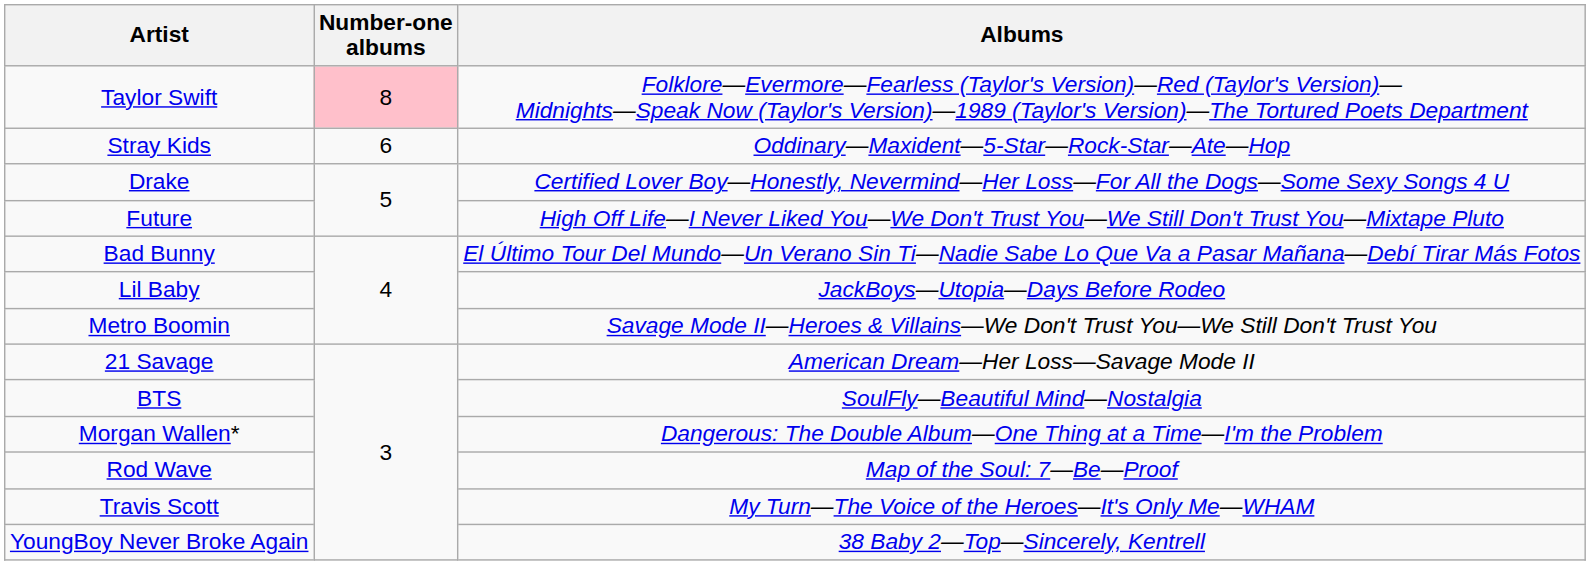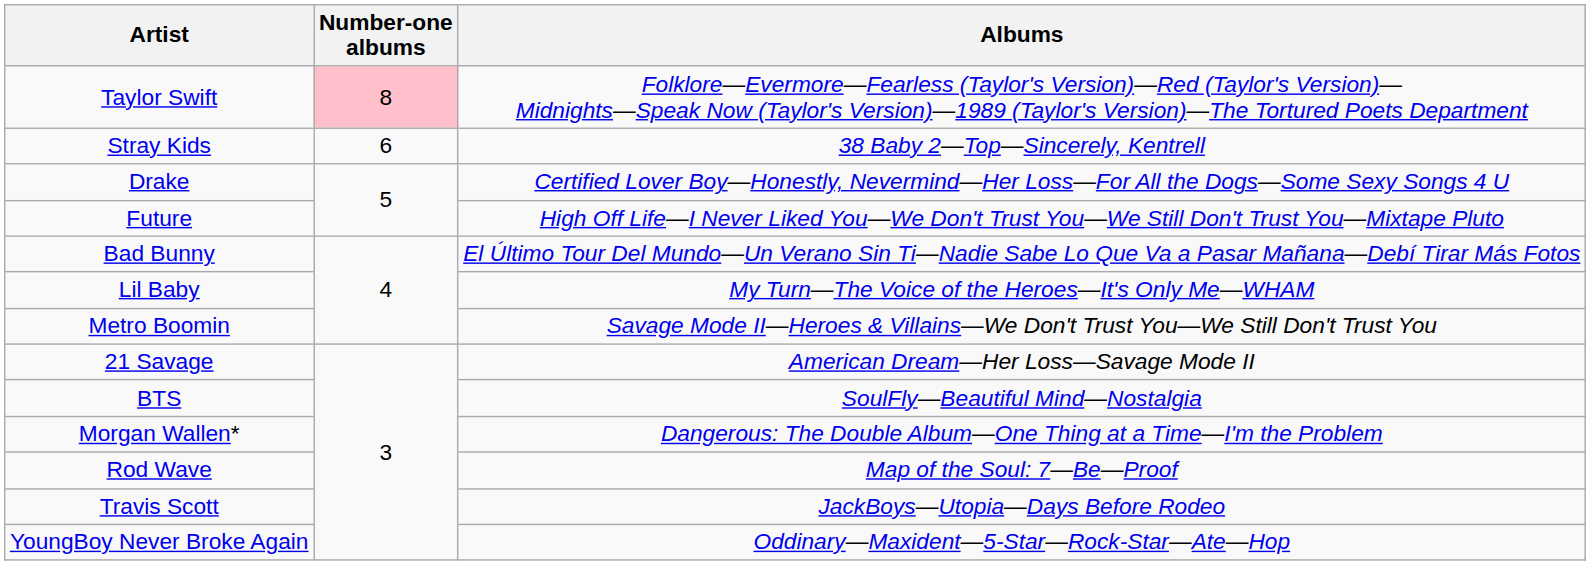 <table class="wikitable" style="text-align:center">
 <tr>
 <th>Artist</th>
 <th>Number-one<br>albums</th>
 <th>Albums</th>
 </tr>
 <tr>
 <td><a href='#'>Taylor Swift</a></td>
 <td style="background: pink;">8</td>
 <td><em><a href='#'>Folklore</a>—<a href='#'>Evermore</a>—<a href='#'>Fearless (Taylor's Version)</a>—<a href='#'>Red (Taylor's Version)</a>—</em><br><em><a href='#'>Midnights</a>—<a href='#'>Speak Now (Taylor's Version)</a>—<a href='#'>1989 (Taylor's Version)</a>—<a href='#'>The Tortured Poets Department</a></em></td>
 </tr>
 <tr>
 <td><a href='#'>Stray Kids</a></td>
 <td>6</td>
-<td><em><a href='#'>Oddinary</a>—<a href='#'>Maxident</a>—<a href='#'>5-Star</a>—<a href='#'>Rock-Star</a>—<a href='#'>Ate</a>—<a href='#'>Hop</a></em></td>
+<td><em><a href='#'>38 Baby 2</a>—<a href='#'>Top</a>—<a href='#'>Sincerely, Kentrell</a></em></td>
 </tr>
 <tr>
 <td><a href='#'>Drake</a></td>
 <td rowspan="2">5</td>
 <td><em><a href='#'>Certified Lover Boy</a>—<a href='#'>Honestly, Nevermind</a>—<a href='#'>Her Loss</a>—<a href='#'>For All the Dogs</a>—<a href='#'>Some Sexy Songs 4 U</a></em></td>
 </tr>
 <tr>
 <td><a href='#'>Future</a></td>
 <td><em><a href='#'>High Off Life</a>—<a href='#'>I Never Liked You</a>—<a href='#'>We Don't Trust You</a>—<a href='#'>We Still Don't Trust You</a>—<a href='#'>Mixtape Pluto</a></em></td>
 </tr>
 <tr>
 <td><a href='#'>Bad Bunny</a></td>
 <td rowspan="3">4</td>
 <td><em><a href='#'>El Último Tour Del Mundo</a>—<a href='#'>Un Verano Sin Ti</a>—<a href='#'>Nadie Sabe Lo Que Va a Pasar Mañana</a>—<a href='#'>Debí Tirar Más Fotos</a></em></td>
 </tr>
 <tr>
 <td><a href='#'>Lil Baby</a></td>
-<td><em><a href='#'>JackBoys</a>—<a href='#'>Utopia</a>—<a href='#'>Days Before Rodeo</a></em></td>
+<td><em><a href='#'>My Turn</a>—<a href='#'>The Voice of the Heroes</a>—<a href='#'>It's Only Me</a>—<a href='#'>WHAM</a></em></td>
 </tr>
 <tr>
 <td><a href='#'>Metro Boomin</a></td>
 <td><em><a href='#'>Savage Mode II</a>—<a href='#'>Heroes & Villains</a>—We Don't Trust You—We Still Don't Trust You</em></td>
 </tr>
 <tr>
 <td><a href='#'>21 Savage</a></td>
 <td rowspan="6">3</td>
 <td><em><a href='#'>American Dream</a>—Her Loss—Savage Mode II</em></td>
 </tr>
 <tr>
 <td><a href='#'>BTS</a></td>
 <td><em><a href='#'>SoulFly</a>—<a href='#'>Beautiful Mind</a>—<a href='#'>Nostalgia</a></em></td>
 </tr>
 <tr>
 <td><a href='#'>Morgan Wallen</a>*</td>
 <td><em><a href='#'>Dangerous: The Double Album</a>—<a href='#'>One Thing at a Time</a>—<a href='#'>I'm the Problem</a></em></td>
 </tr>
 <tr>
 <td><a href='#'>Rod Wave</a></td>
 <td><em><a href='#'>Map of the Soul: 7</a>—<a href='#'>Be</a>—<a href='#'>Proof</a></em></td>
 </tr>
 <tr>
 <td><a href='#'>Travis Scott</a></td>
-<td><em><a href='#'>My Turn</a>—<a href='#'>The Voice of the Heroes</a>—<a href='#'>It's Only Me</a>—<a href='#'>WHAM</a></em></td>
+<td><em><a href='#'>JackBoys</a>—<a href='#'>Utopia</a>—<a href='#'>Days Before Rodeo</a></em></td>
 </tr>
 <tr>
 <td><a href='#'>YoungBoy Never Broke Again</a></td>
-<td><em><a href='#'>38 Baby 2</a>—<a href='#'>Top</a>—<a href='#'>Sincerely, Kentrell</a></em></td>
+<td><em><a href='#'>Oddinary</a>—<a href='#'>Maxident</a>—<a href='#'>5-Star</a>—<a href='#'>Rock-Star</a>—<a href='#'>Ate</a>—<a href='#'>Hop</a></em></td>
 </tr>
 </table>
